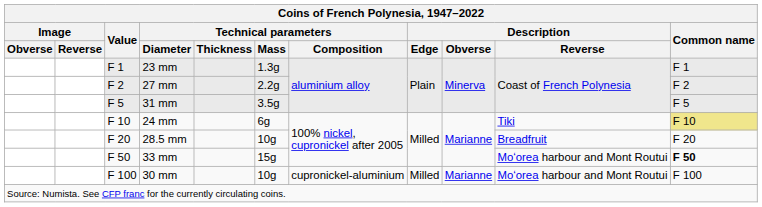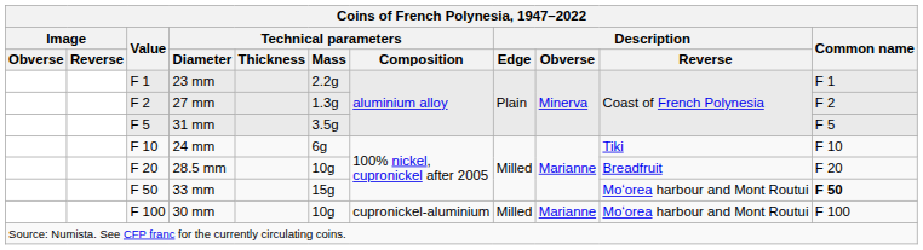 <table class="wikitable" style="font-size: 90%">
 <tr>
 <th colspan="12">Coins of French Polynesia, 1947–2022</th>
 </tr>
 <tr>
 <th colspan="2">Image</th>
 <th rowspan="2">Value</th>
 <th colspan="4">Technical parameters</th>
 <th colspan="3">Description</th>
 <th rowspan="2">Common name</th>
 </tr>
 <tr>
 <th>Obverse</th>
 <th>Reverse</th>
 <th>Diameter</th>
 <th>Thickness</th>
 <th>Mass</th>
 <th>Composition</th>
 <th>Edge</th>
 <th>Obverse</th>
 <th>Reverse</th>
 </tr>
 <tr style="background:#eaeaea">
 <td align="center" style="background:white"></td>
 <td align="center" style="background:white"></td>
 <td>F 1</td>
 <td>23 mm</td>
 <td></td>
-<td>1.3g</td>
+<td>2.2g</td>
 <td rowspan="3"><a href='#'>aluminium alloy</a></td>
 <td rowspan="3">Plain</td>
 <td rowspan="3"><a href='#'>Minerva</a></td>
 <td rowspan="3">Coast of <a href='#'>French Polynesia</a></td>
 <td>F 1</td>
 </tr>
 <tr style="background:#eaeaea">
 <td align="center" style="background:white"></td>
 <td align="center" style="background:white"></td>
 <td>F 2</td>
 <td>27 mm</td>
 <td></td>
-<td>2.2g</td>
+<td>1.3g</td>
 <td>F 2</td>
 </tr>
 <tr style="background:#eaeaea">
 <td align="center" style="background:white"></td>
 <td align="center" style="background:white"></td>
 <td>F 5</td>
 <td>31 mm</td>
 <td></td>
 <td>3.5g</td>
 <td>F 5</td>
 </tr>
 <tr>
 <td align="center" style="background:white"></td>
 <td align="center" style="background:white"></td>
 <td>F 10</td>
 <td>24 mm</td>
 <td></td>
 <td>6g</td>
 <td rowspan="3">100% <a href='#'>nickel</a>,<br><a href='#'>cupronickel</a> after 2005</td>
 <td rowspan="3">Milled</td>
 <td rowspan="3"><a href='#'>Marianne</a></td>
 <td><a href='#'>Tiki</a></td>
-<td style="background: khaki;">F 10</td>
+<td>F 10</td>
 </tr>
 <tr>
 <td align="center" style="background:white"></td>
 <td align="center" style="background:white"></td>
 <td>F 20</td>
 <td>28.5 mm</td>
 <td></td>
 <td>10g</td>
 <td><a href='#'>Breadfruit</a></td>
 <td>F 20</td>
 </tr>
 <tr>
 <td align="center" style="background:white"></td>
 <td align="center" style="background:white"></td>
 <td>F 50</td>
 <td>33 mm<br></td>
 <td></td>
 <td>15g</td>
 <td><a href='#'>Moʻorea</a> harbour and Mont Routui</td>
 <td><strong>F 50</strong></td>
 </tr>
 <tr>
 <td align="center" style="background:white"></td>
 <td align="center" style="background:white"></td>
 <td>F 100</td>
 <td>30 mm</td>
 <td></td>
 <td>10g</td>
 <td>cupronickel-aluminium</td>
 <td>Milled</td>
 <td><a href='#'>Marianne</a></td>
 <td><a href='#'>Moʻorea</a> harbour and Mont Routui</td>
 <td>F 100</td>
 </tr>
 <tr>
 <td colspan="11"> <small>Source: Numista. See <a href='#'>CFP franc</a> for the currently circulating coins.</small></td>
 </tr>
 </table>
